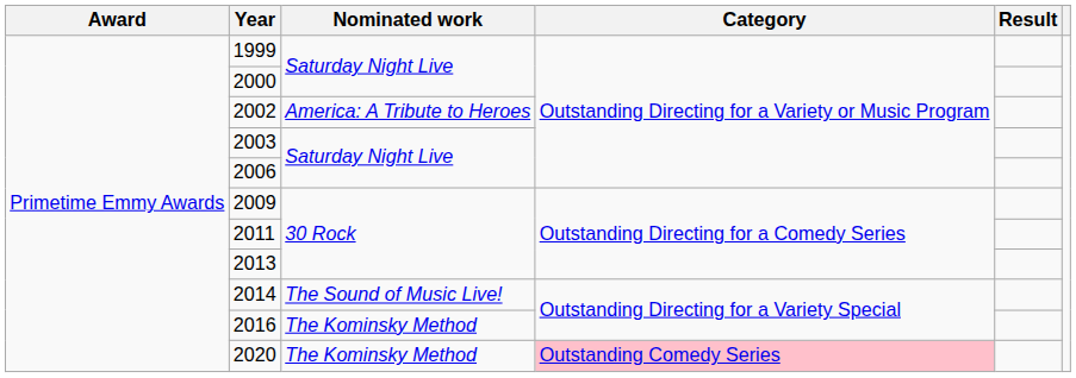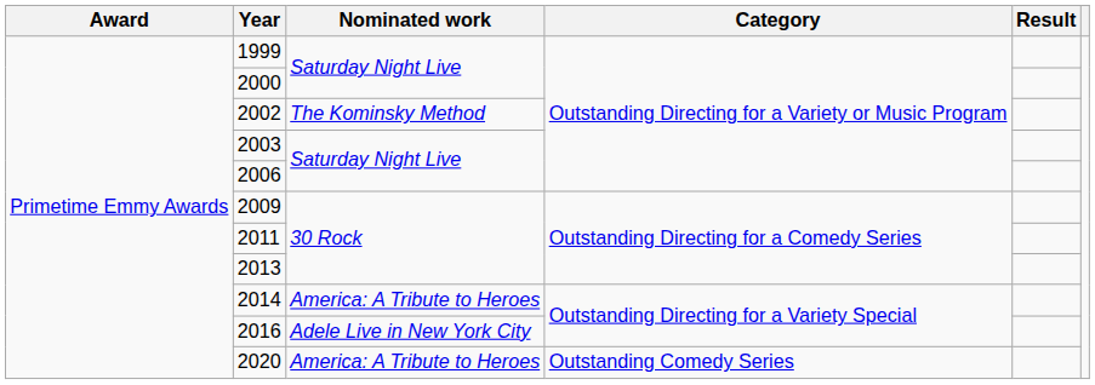 <table class="wikitable sortable">
 <tr>
 <th>Award</th>
 <th>Year</th>
 <th>Nominated work</th>
 <th>Category</th>
 <th>Result</th>
 <th></th>
 </tr>
 <tr>
 <td rowspan="11"><a href='#'>Primetime Emmy Awards</a></td>
 <td>1999</td>
 <td rowspan="2"><em><a href='#'>Saturday Night Live</a></em></td>
 <td rowspan="5"><a href='#'>Outstanding Directing for a Variety or Music Program</a></td>
 <td></td>
 <td rowspan="11"></td>
 </tr>
 <tr>
 <td>2000</td>
 <td></td>
 </tr>
 <tr>
 <td>2002</td>
-<td><em><a href='#'>America: A Tribute to Heroes</a></em></td>
+<td><em><a href='#'>The Kominsky Method</a></em></td>
 <td></td>
 </tr>
 <tr>
 <td>2003</td>
 <td rowspan="2"><em><a href='#'>Saturday Night Live</a></em></td>
 <td></td>
 </tr>
 <tr>
 <td>2006</td>
 <td></td>
 </tr>
 <tr>
 <td>2009</td>
 <td rowspan="3"><em><a href='#'>30 Rock</a></em></td>
 <td rowspan="3"><a href='#'>Outstanding Directing for a Comedy Series</a></td>
 <td></td>
 </tr>
 <tr>
 <td>2011</td>
 <td></td>
 </tr>
 <tr>
 <td>2013</td>
 <td></td>
 </tr>
 <tr>
 <td>2014</td>
-<td><em><a href='#'>The Sound of Music Live!</a></em></td>
+<td><em><a href='#'>America: A Tribute to Heroes</a></em></td>
 <td rowspan="2"><a href='#'>Outstanding Directing for a Variety Special</a></td>
 <td></td>
 </tr>
 <tr>
 <td>2016</td>
-<td><em><a href='#'>The Kominsky Method</a></em></td>
+<td><em><a href='#'>Adele Live in New York City</a></em></td>
 <td></td>
 </tr>
 <tr>
 <td>2020</td>
-<td><em><a href='#'>The Kominsky Method</a></em></td>
-<td style="background: pink;"><a href='#'>Outstanding Comedy Series</a></td>
+<td><em><a href='#'>America: A Tribute to Heroes</a></em></td>
+<td><a href='#'>Outstanding Comedy Series</a></td>
 <td></td>
 </tr>
 </table>
